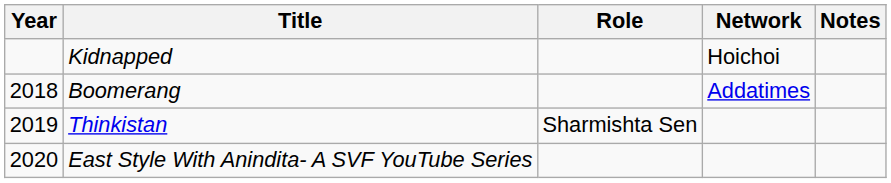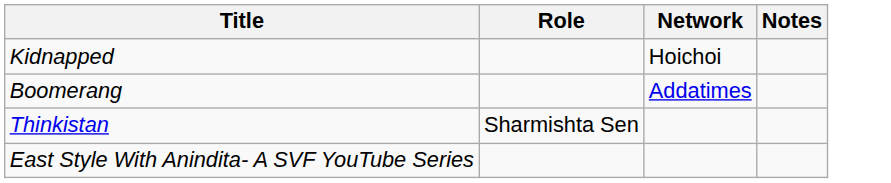 <table class="wikitable">
 <tr>
-<th>Year</th>
 <th>Title</th>
 <th>Role</th>
 <th>Network</th>
 <th>Notes</th>
 </tr>
 <tr>
-<td></td>
 <td><em>Kidnapped</em></td>
 <td></td>
 <td>Hoichoi</td>
 <td></td>
 </tr>
 <tr>
-<td>2018</td>
 <td><em>Boomerang</em></td>
 <td></td>
 <td><a href='#'>Addatimes</a></td>
 <td></td>
 </tr>
 <tr>
-<td>2019</td>
 <td><em><a href='#'>Thinkistan</a></em></td>
 <td>Sharmishta Sen</td>
 <td></td>
 <td></td>
 </tr>
 <tr>
-<td>2020</td>
 <td><em>East Style With Anindita- A SVF YouTube Series</em></td>
 <td></td>
 <td></td>
 <td></td>
 </tr>
 </table>
